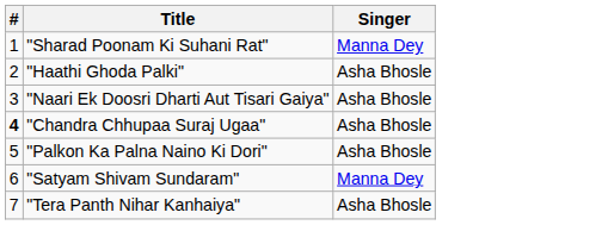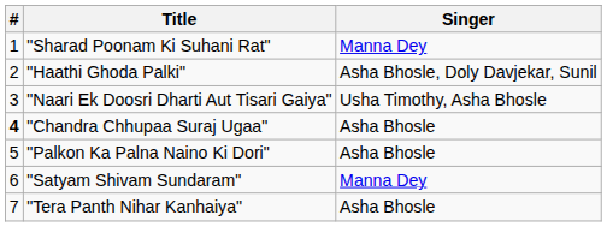 <table class="wikitable" style="font-size:95%;">
 <tr>
 <th>#</th>
 <th>Title</th>
 <th>Singer</th>
 </tr>
 <tr>
 <td>1</td>
 <td>"Sharad Poonam Ki Suhani Rat"</td>
 <td><a href='#'>Manna Dey</a></td>
 </tr>
 <tr>
 <td>2</td>
 <td>"Haathi Ghoda Palki"</td>
-<td>Asha Bhosle</td>
+<td>Asha Bhosle, Doly Davjekar, Sunil</td>
 </tr>
 <tr>
 <td>3</td>
 <td>"Naari Ek Doosri Dharti Aut Tisari Gaiya"</td>
-<td>Asha Bhosle</td>
+<td>Usha Timothy, Asha Bhosle</td>
 </tr>
 <tr>
 <td><strong>4</strong></td>
 <td>"Chandra Chhupaa Suraj Ugaa"</td>
 <td>Asha Bhosle</td>
 </tr>
 <tr>
 <td>5</td>
 <td>"Palkon Ka Palna Naino Ki Dori"</td>
 <td>Asha Bhosle</td>
 </tr>
 <tr>
 <td>6</td>
 <td>"Satyam Shivam Sundaram"</td>
 <td><a href='#'>Manna Dey</a></td>
 </tr>
 <tr>
 <td>7</td>
 <td>"Tera Panth Nihar Kanhaiya"</td>
 <td>Asha Bhosle</td>
 </tr>
 </table>
